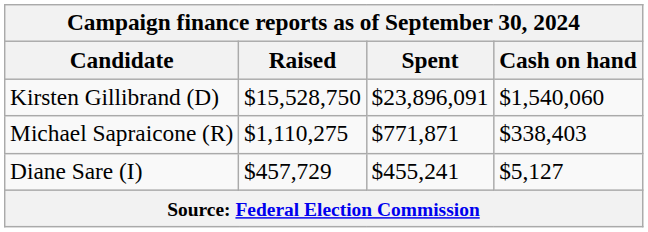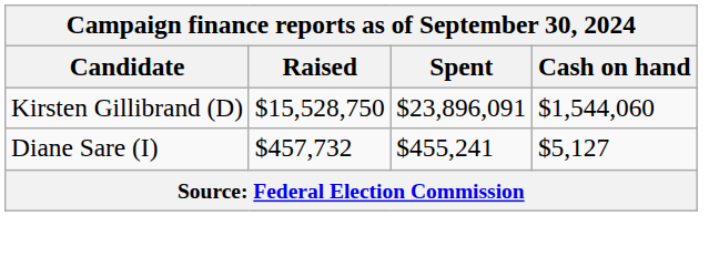 <table class="wikitable sortable">
 <tr>
 <th colspan=4>Campaign finance reports as of September 30, 2024</th>
 </tr>
 <tr style="text-align:center;">
 <th>Candidate</th>
 <th>Raised</th>
 <th>Spent</th>
 <th>Cash on hand</th>
 </tr>
 <tr>
 <td>Kirsten Gillibrand (D)</td>
 <td>$15,528,750</td>
 <td>$23,896,091</td>
-<td>$1,540,060</td>
-</tr>
-<tr>
-<td>Michael Sapraicone (R)</td>
-<td>$1,110,275</td>
-<td>$771,871</td>
-<td>$338,403</td>
+<td>$1,544,060</td>
 </tr>
 <tr>
 <td>Diane Sare (I)</td>
-<td>$457,729</td>
+<td>$457,732</td>
 <td>$455,241</td>
 <td>$5,127</td>
 </tr>
 <tr>
 <th colspan="4"><small>Source: <a href='#'>Federal Election Commission</a></small></th>
 </tr>
 </table>
